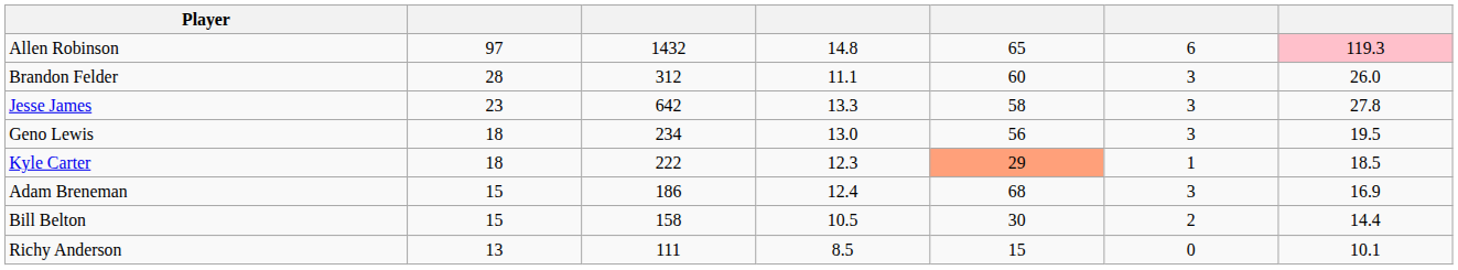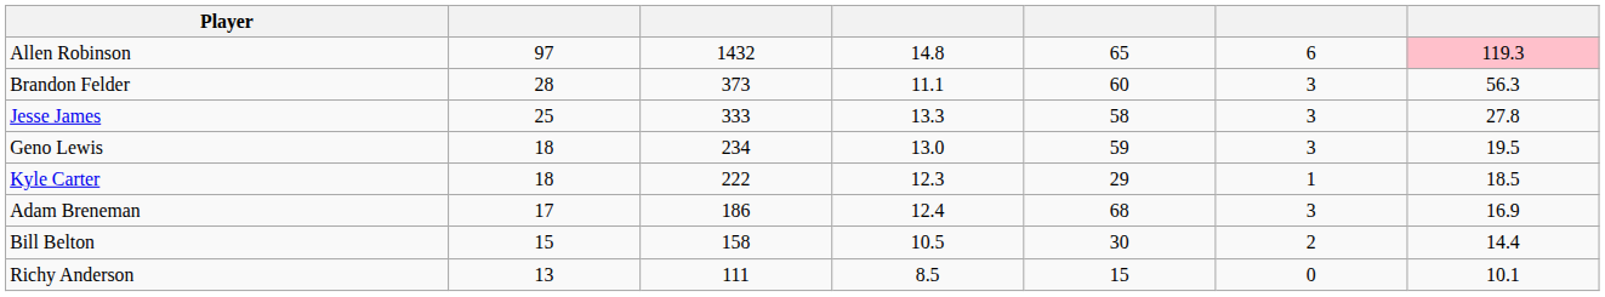 <table class="wikitable sortable" style="text-align:center; width:100%; font-size:95%;">
 <tr>
 <th style="width:15%;">Player</th>
 <th style="width:6.5%;"></th>
 <th style="width:6.5%;"></th>
 <th style="width:6.5%;"></th>
 <th style="width:6.5%;"></th>
 <th style="width:6.5%;"></th>
 <th style="width:6.5%;"></th>
 </tr>
 <tr>
 <td align=left>Allen Robinson</td>
 <td>97</td>
 <td>1432</td>
 <td>14.8</td>
 <td>65</td>
 <td>6</td>
 <td style="background: pink;">119.3</td>
 </tr>
 <tr>
 <td align=left>Brandon Felder</td>
 <td>28</td>
-<td>312</td>
+<td>373</td>
 <td>11.1</td>
 <td>60</td>
 <td>3</td>
-<td>26.0</td>
+<td>56.3</td>
 </tr>
 <tr>
 <td align=left><a href='#'>Jesse James</a></td>
-<td>23</td>
-<td>642</td>
+<td>25</td>
+<td>333</td>
 <td>13.3</td>
 <td>58</td>
 <td>3</td>
 <td>27.8</td>
 </tr>
 <tr>
 <td align=left>Geno Lewis</td>
 <td>18</td>
 <td>234</td>
 <td>13.0</td>
-<td>56</td>
+<td>59</td>
 <td>3</td>
 <td>19.5</td>
 </tr>
 <tr>
 <td align=left><a href='#'>Kyle Carter</a></td>
 <td>18</td>
 <td>222</td>
 <td>12.3</td>
-<td style="background: lightsalmon;">29</td>
+<td>29</td>
 <td>1</td>
 <td>18.5</td>
 </tr>
 <tr>
 <td align=left>Adam Breneman</td>
-<td>15</td>
+<td>17</td>
 <td>186</td>
 <td>12.4</td>
 <td>68</td>
 <td>3</td>
 <td>16.9</td>
 </tr>
 <tr>
 <td align=left>Bill Belton</td>
 <td>15</td>
 <td>158</td>
 <td>10.5</td>
 <td>30</td>
 <td>2</td>
 <td>14.4</td>
 </tr>
 <tr>
 <td align=left>Richy Anderson</td>
 <td>13</td>
 <td>111</td>
 <td>8.5</td>
 <td>15</td>
 <td>0</td>
 <td>10.1</td>
 </tr>
 </table>
